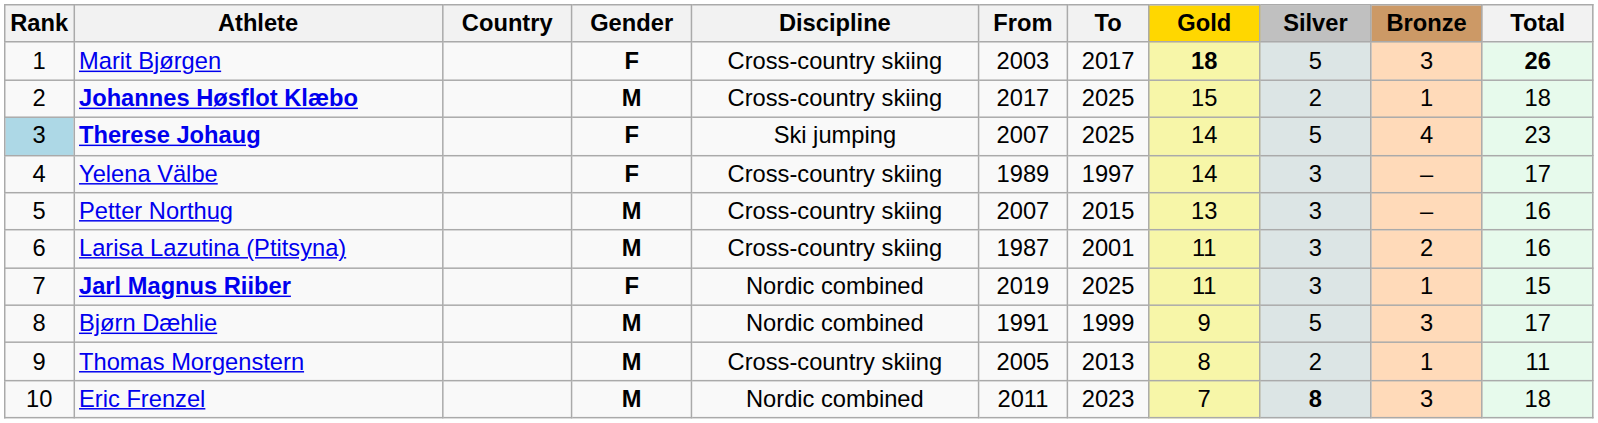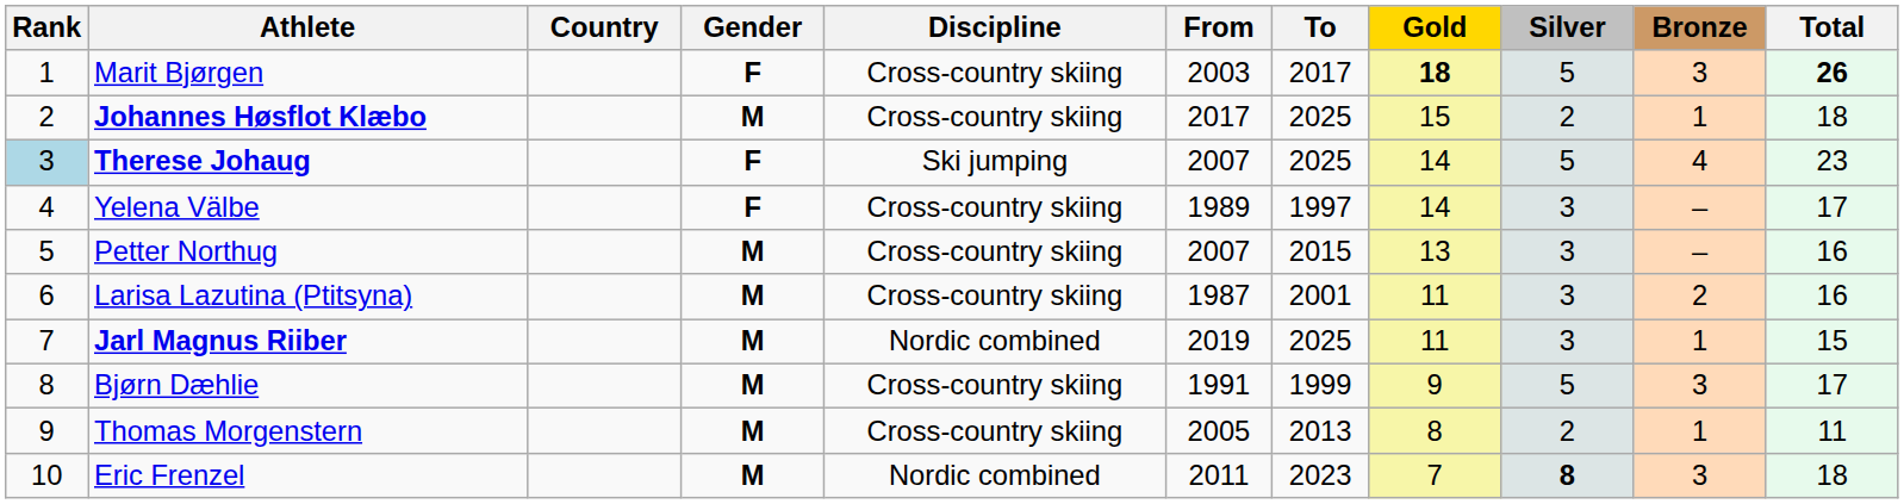 <table class="wikitable plainrowheaders" width=85% style="text-align:center">
 <tr style="background-color:#EDEDED;">
 <th class="hintergrundfarbe5" style="width:1em">Rank</th>
 <th class="hintergrundfarbe5">Athlete</th>
 <th class="hintergrundfarbe5">Country</th>
 <th class="hintergrundfarbe5">Gender</th>
 <th class="hintergrundfarbe5">Discipline</th>
 <th class="hintergrundfarbe5">From</th>
 <th class="hintergrundfarbe5">To</th>
 <th style="background:    gold; width:7%">Gold</th>
 <th style="background:  silver; width:7%">Silver</th>
 <th style="background: #CC9966; width:7%">Bronze</th>
 <th class="hintergrundfarbe5" style="width:7%">Total</th>
 </tr>
 <tr>
 <td>1</td>
 <td align="left"><a href='#'>Marit Bjørgen</a></td>
 <td align="left"></td>
 <td><strong>F</strong></td>
 <td>Cross-country skiing</td>
 <td>2003</td>
 <td>2017</td>
 <td bgcolor="#F7F6A8"><strong>18</strong></td>
 <td bgcolor="#DCE5E5">5</td>
 <td bgcolor="#FFDAB9">3</td>
 <td bgcolor="#E7FAEC"><strong>26</strong></td>
 </tr>
 <tr align="center">
 <td>2</td>
 <td align="left"><strong><a href='#'>Johannes Høsflot Klæbo</a></strong></td>
 <td align="left"></td>
 <td><strong>M</strong></td>
 <td>Cross-country skiing</td>
 <td>2017</td>
 <td>2025</td>
 <td bgcolor="#F7F6A8">15</td>
 <td bgcolor="#DCE5E5">2</td>
 <td bgcolor="#FFDAB9">1</td>
 <td bgcolor="#E7FAEC">18</td>
 </tr>
 <tr align="center">
 <td style="background: lightblue;">3</td>
 <td align="left"><strong><a href='#'>Therese Johaug</a></strong></td>
 <td align="left"></td>
 <td><strong>F</strong></td>
 <td>Ski jumping</td>
 <td>2007</td>
 <td>2025</td>
 <td bgcolor="#F7F6A8">14</td>
 <td bgcolor="#DCE5E5">5</td>
 <td bgcolor="#FFDAB9">4</td>
 <td bgcolor="#E7FAEC">23</td>
 </tr>
 <tr align="center">
 <td>4</td>
 <td align="left"><a href='#'>Yelena Välbe</a></td>
 <td align="left"><br></td>
 <td><strong>F</strong></td>
 <td>Cross-country skiing</td>
 <td>1989</td>
 <td>1997</td>
 <td bgcolor="#F7F6A8">14</td>
 <td bgcolor="#DCE5E5">3</td>
 <td bgcolor="#FFDAB9">–</td>
 <td bgcolor="#E7FAEC">17</td>
 </tr>
 <tr align="center">
 <td>5</td>
 <td align="left"><a href='#'>Petter Northug</a></td>
 <td align="left"></td>
 <td><strong>M</strong></td>
 <td>Cross-country skiing</td>
 <td>2007</td>
 <td>2015</td>
 <td bgcolor="#F7F6A8">13</td>
 <td bgcolor="#DCE5E5">3</td>
 <td bgcolor="#FFDAB9">–</td>
 <td bgcolor="#E7FAEC">16</td>
 </tr>
 <tr align="center">
 <td>6</td>
 <td align="left"><a href='#'>Larisa Lazutina (Ptitsyna)</a></td>
 <td align="left"><br></td>
 <td><strong>M</strong></td>
 <td>Cross-country skiing</td>
 <td>1987</td>
 <td>2001</td>
 <td bgcolor="#F7F6A8">11</td>
 <td bgcolor="#DCE5E5">3</td>
 <td bgcolor="#FFDAB9">2</td>
 <td bgcolor="#E7FAEC">16</td>
 </tr>
 <tr align="center">
 <td>7</td>
 <td align="left"><strong><a href='#'>Jarl Magnus Riiber</a></strong></td>
 <td align="left"></td>
-<td><strong>F</strong></td>
+<td><strong>M</strong></td>
 <td>Nordic combined</td>
 <td>2019</td>
 <td>2025</td>
 <td bgcolor="#F7F6A8">11</td>
 <td bgcolor="#DCE5E5">3</td>
 <td bgcolor="#FFDAB9">1</td>
 <td bgcolor="#E7FAEC">15</td>
 </tr>
 <tr align="center">
 <td>8</td>
 <td align="left"><a href='#'>Bjørn Dæhlie</a></td>
 <td align="left"></td>
 <td><strong>M</strong></td>
-<td>Nordic combined</td>
+<td>Cross-country skiing</td>
 <td>1991</td>
 <td>1999</td>
 <td bgcolor="#F7F6A8">9</td>
 <td bgcolor="#DCE5E5">5</td>
 <td bgcolor="#FFDAB9">3</td>
 <td bgcolor="#E7FAEC">17</td>
 </tr>
 <tr align="center">
 <td>9</td>
 <td align="left"><a href='#'>Thomas Morgenstern</a></td>
 <td align="left"></td>
 <td><strong>M</strong></td>
 <td>Cross-country skiing</td>
 <td>2005</td>
 <td>2013</td>
 <td bgcolor="#F7F6A8">8</td>
 <td bgcolor="#DCE5E5">2</td>
 <td bgcolor="#FFDAB9">1</td>
 <td bgcolor="#E7FAEC">11</td>
 </tr>
 <tr align="center">
 <td>10</td>
 <td align="left"><a href='#'>Eric Frenzel</a></td>
 <td align="left"></td>
 <td><strong>M</strong></td>
 <td>Nordic combined</td>
 <td>2011</td>
 <td>2023</td>
 <td bgcolor="#F7F6A8">7</td>
 <td bgcolor="#DCE5E5"><strong>8</strong></td>
 <td bgcolor="#FFDAB9">3</td>
 <td bgcolor="#E7FAEC">18</td>
 </tr>
 </table>
